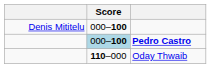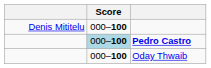 <table class="wikitable" style="text-align: center; font-size:90% ">
 <tr>
 <th align="right" width="120"></th>
 <th width="60">Score</th>
 <th align="left" width="110"></th>
 </tr>
 <tr>
 <td align=right><a href='#'>Denis Mititelu</a> </td>
 <td align=center>000–<strong>100</strong></td>
 <td align=left><strong></strong></td>
 </tr>
 <tr>
 <td align=right></td>
 <td align=center style="background: lightblue;">000–<strong>100</strong></td>
 <td align=left><strong> <a href='#'>Pedro Castro</a></strong></td>
 </tr>
 <tr>
 <td align=right></td>
-<td align=center><strong>110</strong>–000</td>
+<td align=center>000–<strong>100</strong></td>
 <td align=left> <a href='#'>Oday Thwaib</a></td>
 </tr>
 </table>
